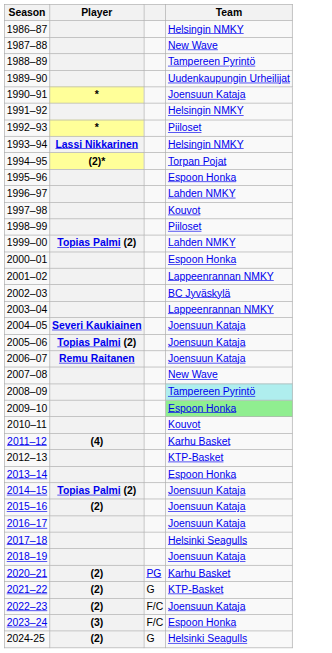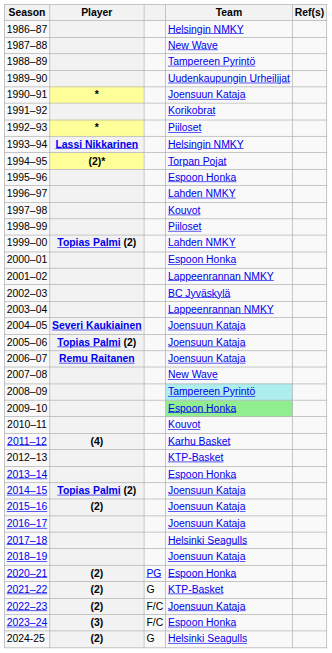 <table class="wikitable plainrowheaders sortable" summary="Season (sortable), Player (sortable), Position (sortable), Team (sortable), and References">
 <tr>
 <th scope="col">Season</th>
 <th scope="col">Player</th>
 <th scope="col"></th>
 <th scope="col">Team</th>
+<th scope="col" class="unsortable">Ref(s)</th>
 </tr>
 <tr>
 <td style="text-align:center;">1986–87</td>
 <th scope="row"></th>
 <td></td>
 <td><a href='#'>Helsingin NMKY</a></td>
+<td align=center></td>
 </tr>
 <tr>
 <td style="text-align:center;">1987–88</td>
 <th scope="row"></th>
 <td></td>
 <td><a href='#'>New Wave</a></td>
+<td align=center></td>
 </tr>
 <tr>
 <td style="text-align:center;">1988–89</td>
 <th scope="row"></th>
 <td></td>
 <td><a href='#'>Tampereen Pyrintö</a></td>
+<td align=center></td>
 </tr>
 <tr>
 <td style="text-align:center;">1989–90</td>
 <th scope="row"></th>
 <td></td>
 <td><a href='#'>Uudenkaupungin Urheilijat</a></td>
+<td align=center></td>
 </tr>
 <tr>
 <td style="text-align:center;">1990–91</td>
 <th scope="row" style="background:#FFFF99;">*</th>
 <td></td>
 <td><a href='#'>Joensuun Kataja</a></td>
+<td align=center></td>
 </tr>
 <tr>
 <td style="text-align:center;">1991–92</td>
 <th scope="row"></th>
 <td></td>
-<td><a href='#'>Helsingin NMKY</a></td>
+<td><a href='#'>Korikobrat</a></td>
+<td align=center></td>
 </tr>
 <tr>
 <td style="text-align:center;">1992–93</td>
 <th scope="row" style="background:#FFFF99;">*</th>
 <td></td>
 <td><a href='#'>Piiloset</a></td>
+<td align=center></td>
 </tr>
 <tr>
 <td style="text-align:center;">1993–94</td>
 <th scope="row"><a href='#'>Lassi Nikkarinen</a></th>
 <td></td>
 <td><a href='#'>Helsingin NMKY</a></td>
+<td align=center></td>
 </tr>
 <tr>
 <td style="text-align:center;">1994–95</td>
 <th scope="row" style="background:#FFFF99;"> (2)*</th>
 <td></td>
 <td><a href='#'>Torpan Pojat</a></td>
+<td align=center></td>
 </tr>
 <tr>
 <td style="text-align:center;">1995–96</td>
 <th scope="row"></th>
 <td></td>
 <td><a href='#'>Espoon Honka</a></td>
+<td align=center></td>
 </tr>
 <tr>
 <td style="text-align:center;">1996–97</td>
 <th scope="row"></th>
 <td></td>
 <td><a href='#'>Lahden NMKY</a></td>
+<td align=center></td>
 </tr>
 <tr>
 <td style="text-align:center;">1997–98</td>
 <th scope="row"></th>
 <td></td>
 <td><a href='#'>Kouvot</a></td>
+<td align=center></td>
 </tr>
 <tr>
 <td style="text-align:center;">1998–99</td>
 <th scope="row"></th>
 <td></td>
 <td><a href='#'>Piiloset</a></td>
+<td align=center></td>
 </tr>
 <tr>
 <td style="text-align:center;">1999–00</td>
 <th scope="row"><a href='#'>Topias Palmi</a> (2)</th>
 <td></td>
 <td><a href='#'>Lahden NMKY</a></td>
+<td align=center></td>
 </tr>
 <tr>
 <td style="text-align:center;">2000–01</td>
 <th scope="row"></th>
 <td></td>
 <td><a href='#'>Espoon Honka</a></td>
+<td align=center></td>
 </tr>
 <tr>
 <td style="text-align:center;">2001–02</td>
 <th scope="row"></th>
 <td></td>
 <td><a href='#'>Lappeenrannan NMKY</a></td>
+<td align=center></td>
 </tr>
 <tr>
 <td style="text-align:center;">2002–03</td>
 <th scope="row"></th>
 <td></td>
 <td><a href='#'>BC Jyväskylä</a></td>
+<td align=center></td>
 </tr>
 <tr>
 <td style="text-align:center;">2003–04</td>
 <th scope="row"></th>
 <td></td>
 <td><a href='#'>Lappeenrannan NMKY</a></td>
+<td align=center></td>
 </tr>
 <tr>
 <td style="text-align:center;">2004–05</td>
 <th scope="row"><a href='#'>Severi Kaukiainen</a></th>
 <td></td>
 <td><a href='#'>Joensuun Kataja</a></td>
+<td align=center></td>
 </tr>
 <tr>
 <td style="text-align:center;">2005–06</td>
 <th scope="row"><a href='#'>Topias Palmi</a> (2)</th>
 <td></td>
 <td><a href='#'>Joensuun Kataja</a></td>
+<td align=center></td>
 </tr>
 <tr>
 <td style="text-align:center;">2006–07</td>
 <th scope="row"><a href='#'>Remu Raitanen</a></th>
 <td></td>
 <td><a href='#'>Joensuun Kataja</a></td>
+<td align=center></td>
 </tr>
 <tr>
 <td style="text-align:center;">2007–08</td>
 <th scope="row"></th>
 <td></td>
 <td><a href='#'>New Wave</a></td>
+<td align=center></td>
 </tr>
 <tr>
 <td style="text-align:center;">2008–09</td>
 <th scope="row"></th>
 <td></td>
 <td style="background: paleturquoise;"><a href='#'>Tampereen Pyrintö</a></td>
+<td align=center></td>
 </tr>
 <tr>
 <td style="text-align:center;">2009–10</td>
 <th scope="row"></th>
 <td></td>
 <td style="background: lightgreen;"><a href='#'>Espoon Honka</a></td>
+<td align=center></td>
 </tr>
 <tr>
 <td style="text-align:center;">2010–11</td>
 <th scope="row"></th>
 <td></td>
 <td><a href='#'>Kouvot</a></td>
+<td align=center></td>
 </tr>
 <tr>
 <td style="text-align:center;"><a href='#'>2011–12</a></td>
 <th scope="row"> (4)</th>
 <td style="text-align:center;"></td>
 <td><a href='#'>Karhu Basket</a></td>
+<td align=center></td>
 </tr>
 <tr>
 <td style="text-align:center;">2012–13</td>
 <th scope="row"></th>
 <td style="text-align:center;"></td>
 <td><a href='#'>KTP-Basket</a></td>
+<td align=center></td>
 </tr>
 <tr>
 <td style="text-align:center;"><a href='#'>2013–14</a></td>
 <th scope="row"></th>
 <td style="text-align:center;"></td>
 <td><a href='#'>Espoon Honka</a></td>
+<td align=center></td>
 </tr>
 <tr>
 <td style="text-align:center;"><a href='#'>2014–15</a></td>
 <th scope="row"><a href='#'>Topias Palmi</a> (2)</th>
 <td style="text-align:center;"></td>
 <td><a href='#'>Joensuun Kataja</a></td>
+<td align=center></td>
 </tr>
 <tr>
 <td style="text-align:center;"><a href='#'>2015–16</a></td>
 <th scope="row"> (2)</th>
 <td style="text-align:center;"></td>
 <td><a href='#'>Joensuun Kataja</a></td>
+<td align=center></td>
 </tr>
 <tr>
 <td style="text-align:center;"><a href='#'>2016–17</a></td>
 <th scope="row"></th>
 <td style="text-align:center;"></td>
 <td><a href='#'>Joensuun Kataja</a></td>
+<td align=center></td>
 </tr>
 <tr>
 <td style="text-align:center;"><a href='#'>2017–18</a></td>
 <th scope="row"></th>
 <td style="text-align:center;"></td>
 <td><a href='#'>Helsinki Seagulls</a></td>
+<td align=center></td>
 </tr>
 <tr>
 <td style="text-align:center;"><a href='#'>2018–19</a></td>
 <th scope="row"></th>
 <td style="text-align:center;"></td>
 <td><a href='#'>Joensuun Kataja</a></td>
+<td align=center></td>
 </tr>
 <tr>
 <td><a href='#'>2020–21</a></td>
 <th scope="row"> (2)</th>
 <td><a href='#'>PG</a></td>
-<td><a href='#'>Karhu Basket</a></td>
+<td><a href='#'>Espoon Honka</a></td>
+<td></td>
 </tr>
 <tr>
 <td><a href='#'>2021–22</a></td>
 <th scope="row"> (2)</th>
 <td>G</td>
 <td><a href='#'>KTP-Basket</a></td>
+<td></td>
 </tr>
 <tr>
 <td><a href='#'>2022–23</a></td>
 <th scope="row"> (2)</th>
 <td>F/C</td>
 <td><a href='#'>Joensuun Kataja</a></td>
+<td></td>
 </tr>
 <tr>
 <td><a href='#'>2023–24</a></td>
 <th scope="row"> (3)</th>
 <td>F/C</td>
 <td><a href='#'>Espoon Honka</a></td>
+<td></td>
 </tr>
 <tr>
 <td>2024-25</td>
 <th scope="row"> (2)</th>
 <td>G</td>
 <td><a href='#'>Helsinki Seagulls</a></td>
+<td></td>
 </tr>
 </table>
